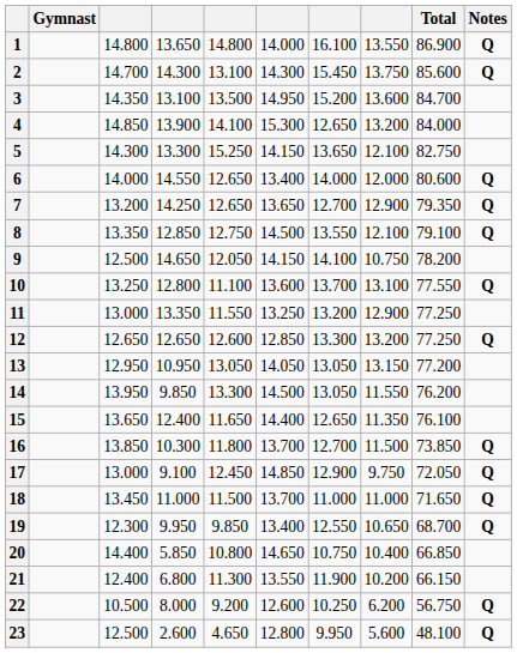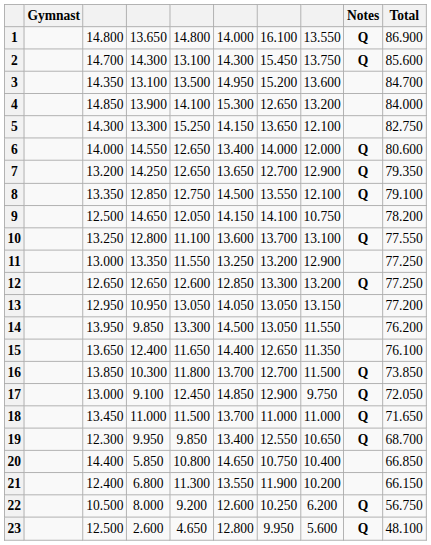 <table class="wikitable sortable" style="text-align:center; font-size:95%;">
 <tr>
 <th></th>
 <th>Gymnast</th>
 <th></th>
 <th></th>
 <th></th>
 <th></th>
 <th></th>
 <th></th>
+<th>Notes</th>
 <th>Total</th>
-<th>Notes</th>
 </tr>
 <tr>
 <th>1</th>
 <td align=left></td>
 <td>14.800</td>
 <td>13.650</td>
 <td>14.800</td>
 <td>14.000</td>
 <td>16.100</td>
 <td>13.550</td>
+<td><strong>Q</strong></td>
 <td>86.900</td>
-<td><strong>Q</strong></td>
 </tr>
 <tr>
 <th>2</th>
 <td align=left></td>
 <td>14.700</td>
 <td>14.300</td>
 <td>13.100</td>
 <td>14.300</td>
 <td>15.450</td>
 <td>13.750</td>
+<td><strong>Q</strong></td>
 <td>85.600</td>
-<td><strong>Q</strong></td>
 </tr>
 <tr>
 <th>3</th>
 <td align=left></td>
 <td>14.350</td>
 <td>13.100</td>
 <td>13.500</td>
 <td>14.950</td>
 <td>15.200</td>
 <td>13.600</td>
+<td></td>
 <td>84.700</td>
-<td></td>
 </tr>
 <tr>
 <th>4</th>
 <td align=left></td>
 <td>14.850</td>
 <td>13.900</td>
 <td>14.100</td>
 <td>15.300</td>
 <td>12.650</td>
 <td>13.200</td>
+<td></td>
 <td>84.000</td>
-<td></td>
 </tr>
 <tr>
 <th>5</th>
 <td align=left></td>
 <td>14.300</td>
 <td>13.300</td>
 <td>15.250</td>
 <td>14.150</td>
 <td>13.650</td>
 <td>12.100</td>
+<td></td>
 <td>82.750</td>
-<td></td>
 </tr>
 <tr>
 <th>6</th>
 <td align=left></td>
 <td>14.000</td>
 <td>14.550</td>
 <td>12.650</td>
 <td>13.400</td>
 <td>14.000</td>
 <td>12.000</td>
+<td><strong>Q</strong></td>
 <td>80.600</td>
-<td><strong>Q</strong></td>
 </tr>
 <tr>
 <th>7</th>
 <td align=left></td>
 <td>13.200</td>
 <td>14.250</td>
 <td>12.650</td>
 <td>13.650</td>
 <td>12.700</td>
 <td>12.900</td>
+<td><strong>Q</strong></td>
 <td>79.350</td>
-<td><strong>Q</strong></td>
 </tr>
 <tr>
 <th>8</th>
 <td align=left></td>
 <td>13.350</td>
 <td>12.850</td>
 <td>12.750</td>
 <td>14.500</td>
 <td>13.550</td>
 <td>12.100</td>
+<td><strong>Q</strong></td>
 <td>79.100</td>
-<td><strong>Q</strong></td>
 </tr>
 <tr>
 <th>9</th>
 <td align=left></td>
 <td>12.500</td>
 <td>14.650</td>
 <td>12.050</td>
 <td>14.150</td>
 <td>14.100</td>
 <td>10.750</td>
+<td></td>
 <td>78.200</td>
-<td></td>
 </tr>
 <tr>
 <th>10</th>
 <td align=left></td>
 <td>13.250</td>
 <td>12.800</td>
 <td>11.100</td>
 <td>13.600</td>
 <td>13.700</td>
 <td>13.100</td>
+<td><strong>Q</strong></td>
 <td>77.550</td>
-<td><strong>Q</strong></td>
 </tr>
 <tr>
 <th>11</th>
 <td align=left></td>
 <td>13.000</td>
 <td>13.350</td>
 <td>11.550</td>
 <td>13.250</td>
 <td>13.200</td>
 <td>12.900</td>
+<td></td>
 <td>77.250</td>
-<td></td>
 </tr>
 <tr>
 <th>12</th>
 <td align=left></td>
 <td>12.650</td>
 <td>12.650</td>
 <td>12.600</td>
 <td>12.850</td>
 <td>13.300</td>
 <td>13.200</td>
+<td><strong>Q</strong></td>
 <td>77.250</td>
-<td><strong>Q</strong></td>
 </tr>
 <tr>
 <th>13</th>
 <td align=left></td>
 <td>12.950</td>
 <td>10.950</td>
 <td>13.050</td>
 <td>14.050</td>
 <td>13.050</td>
 <td>13.150</td>
+<td></td>
 <td>77.200</td>
-<td></td>
 </tr>
 <tr>
 <th>14</th>
 <td align=left></td>
 <td>13.950</td>
 <td>9.850</td>
 <td>13.300</td>
 <td>14.500</td>
 <td>13.050</td>
 <td>11.550</td>
+<td></td>
 <td>76.200</td>
-<td></td>
 </tr>
 <tr>
 <th>15</th>
 <td align=left></td>
 <td>13.650</td>
 <td>12.400</td>
 <td>11.650</td>
 <td>14.400</td>
 <td>12.650</td>
 <td>11.350</td>
+<td></td>
 <td>76.100</td>
-<td></td>
 </tr>
 <tr>
 <th>16</th>
 <td align=left></td>
 <td>13.850</td>
 <td>10.300</td>
 <td>11.800</td>
 <td>13.700</td>
 <td>12.700</td>
 <td>11.500</td>
+<td><strong>Q</strong></td>
 <td>73.850</td>
-<td><strong>Q</strong></td>
 </tr>
 <tr>
 <th>17</th>
 <td align=left></td>
 <td>13.000</td>
 <td>9.100</td>
 <td>12.450</td>
 <td>14.850</td>
 <td>12.900</td>
 <td>9.750</td>
+<td><strong>Q</strong></td>
 <td>72.050</td>
-<td><strong>Q</strong></td>
 </tr>
 <tr>
 <th>18</th>
 <td align=left></td>
 <td>13.450</td>
 <td>11.000</td>
 <td>11.500</td>
 <td>13.700</td>
 <td>11.000</td>
 <td>11.000</td>
+<td><strong>Q</strong></td>
 <td>71.650</td>
-<td><strong>Q</strong></td>
 </tr>
 <tr>
 <th>19</th>
 <td align=left></td>
 <td>12.300</td>
 <td>9.950</td>
 <td>9.850</td>
 <td>13.400</td>
 <td>12.550</td>
 <td>10.650</td>
+<td><strong>Q</strong></td>
 <td>68.700</td>
-<td><strong>Q</strong></td>
 </tr>
 <tr>
 <th>20</th>
 <td align=left></td>
 <td>14.400</td>
 <td>5.850</td>
 <td>10.800</td>
 <td>14.650</td>
 <td>10.750</td>
 <td>10.400</td>
+<td></td>
 <td>66.850</td>
-<td></td>
 </tr>
 <tr>
 <th>21</th>
 <td align=left></td>
 <td>12.400</td>
 <td>6.800</td>
 <td>11.300</td>
 <td>13.550</td>
 <td>11.900</td>
 <td>10.200</td>
+<td></td>
 <td>66.150</td>
-<td></td>
 </tr>
 <tr>
 <th>22</th>
 <td align=left></td>
 <td>10.500</td>
 <td>8.000</td>
 <td>9.200</td>
 <td>12.600</td>
 <td>10.250</td>
 <td>6.200</td>
+<td><strong>Q</strong></td>
 <td>56.750</td>
-<td><strong>Q</strong></td>
 </tr>
 <tr>
 <th>23</th>
 <td align=left></td>
 <td>12.500</td>
 <td>2.600</td>
 <td>4.650</td>
 <td>12.800</td>
 <td>9.950</td>
 <td>5.600</td>
+<td><strong>Q</strong></td>
 <td>48.100</td>
-<td><strong>Q</strong></td>
 </tr>
 </table>
